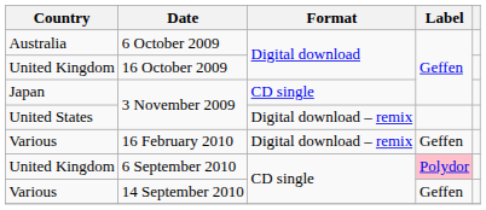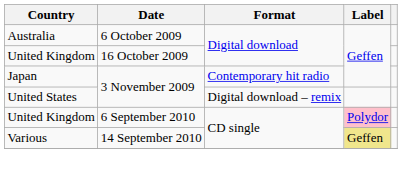 <table class="wikitable">
 <tr>
 <th>Country</th>
 <th>Date</th>
 <th>Format</th>
 <th>Label</th>
 <th></th>
 </tr>
 <tr>
 <td>Australia</td>
 <td>6 October 2009</td>
 <td rowspan="2"><a href='#'>Digital download</a></td>
 <td rowspan="3"><a href='#'>Geffen</a></td>
 <td></td>
 </tr>
 <tr>
 <td>United Kingdom</td>
 <td>16 October 2009</td>
 <td></td>
 </tr>
 <tr>
 <td>Japan</td>
 <td rowspan="2">3 November 2009</td>
-<td><a href='#'>CD single</a></td>
+<td><a href='#'>Contemporary hit radio</a></td>
 <td></td>
 </tr>
 <tr>
 <td>United States</td>
 <td>Digital download – <a href='#'>remix</a></td>
 <td></td>
-<td></td>
-</tr>
-<tr>
-<td>Various</td>
-<td>16 February 2010</td>
-<td>Digital download – <a href='#'>remix</a></td>
-<td>Geffen</td>
 <td></td>
 </tr>
 <tr>
 <td>United Kingdom</td>
 <td>6 September 2010</td>
 <td rowspan="2">CD single</td>
 <td style="background: pink;"><a href='#'>Polydor</a></td>
 <td></td>
 </tr>
 <tr>
 <td>Various</td>
 <td>14 September 2010</td>
-<td>Geffen</td>
+<td style="background: khaki;">Geffen</td>
 <td></td>
 </tr>
 <tr>
 </tr>
 </table>
